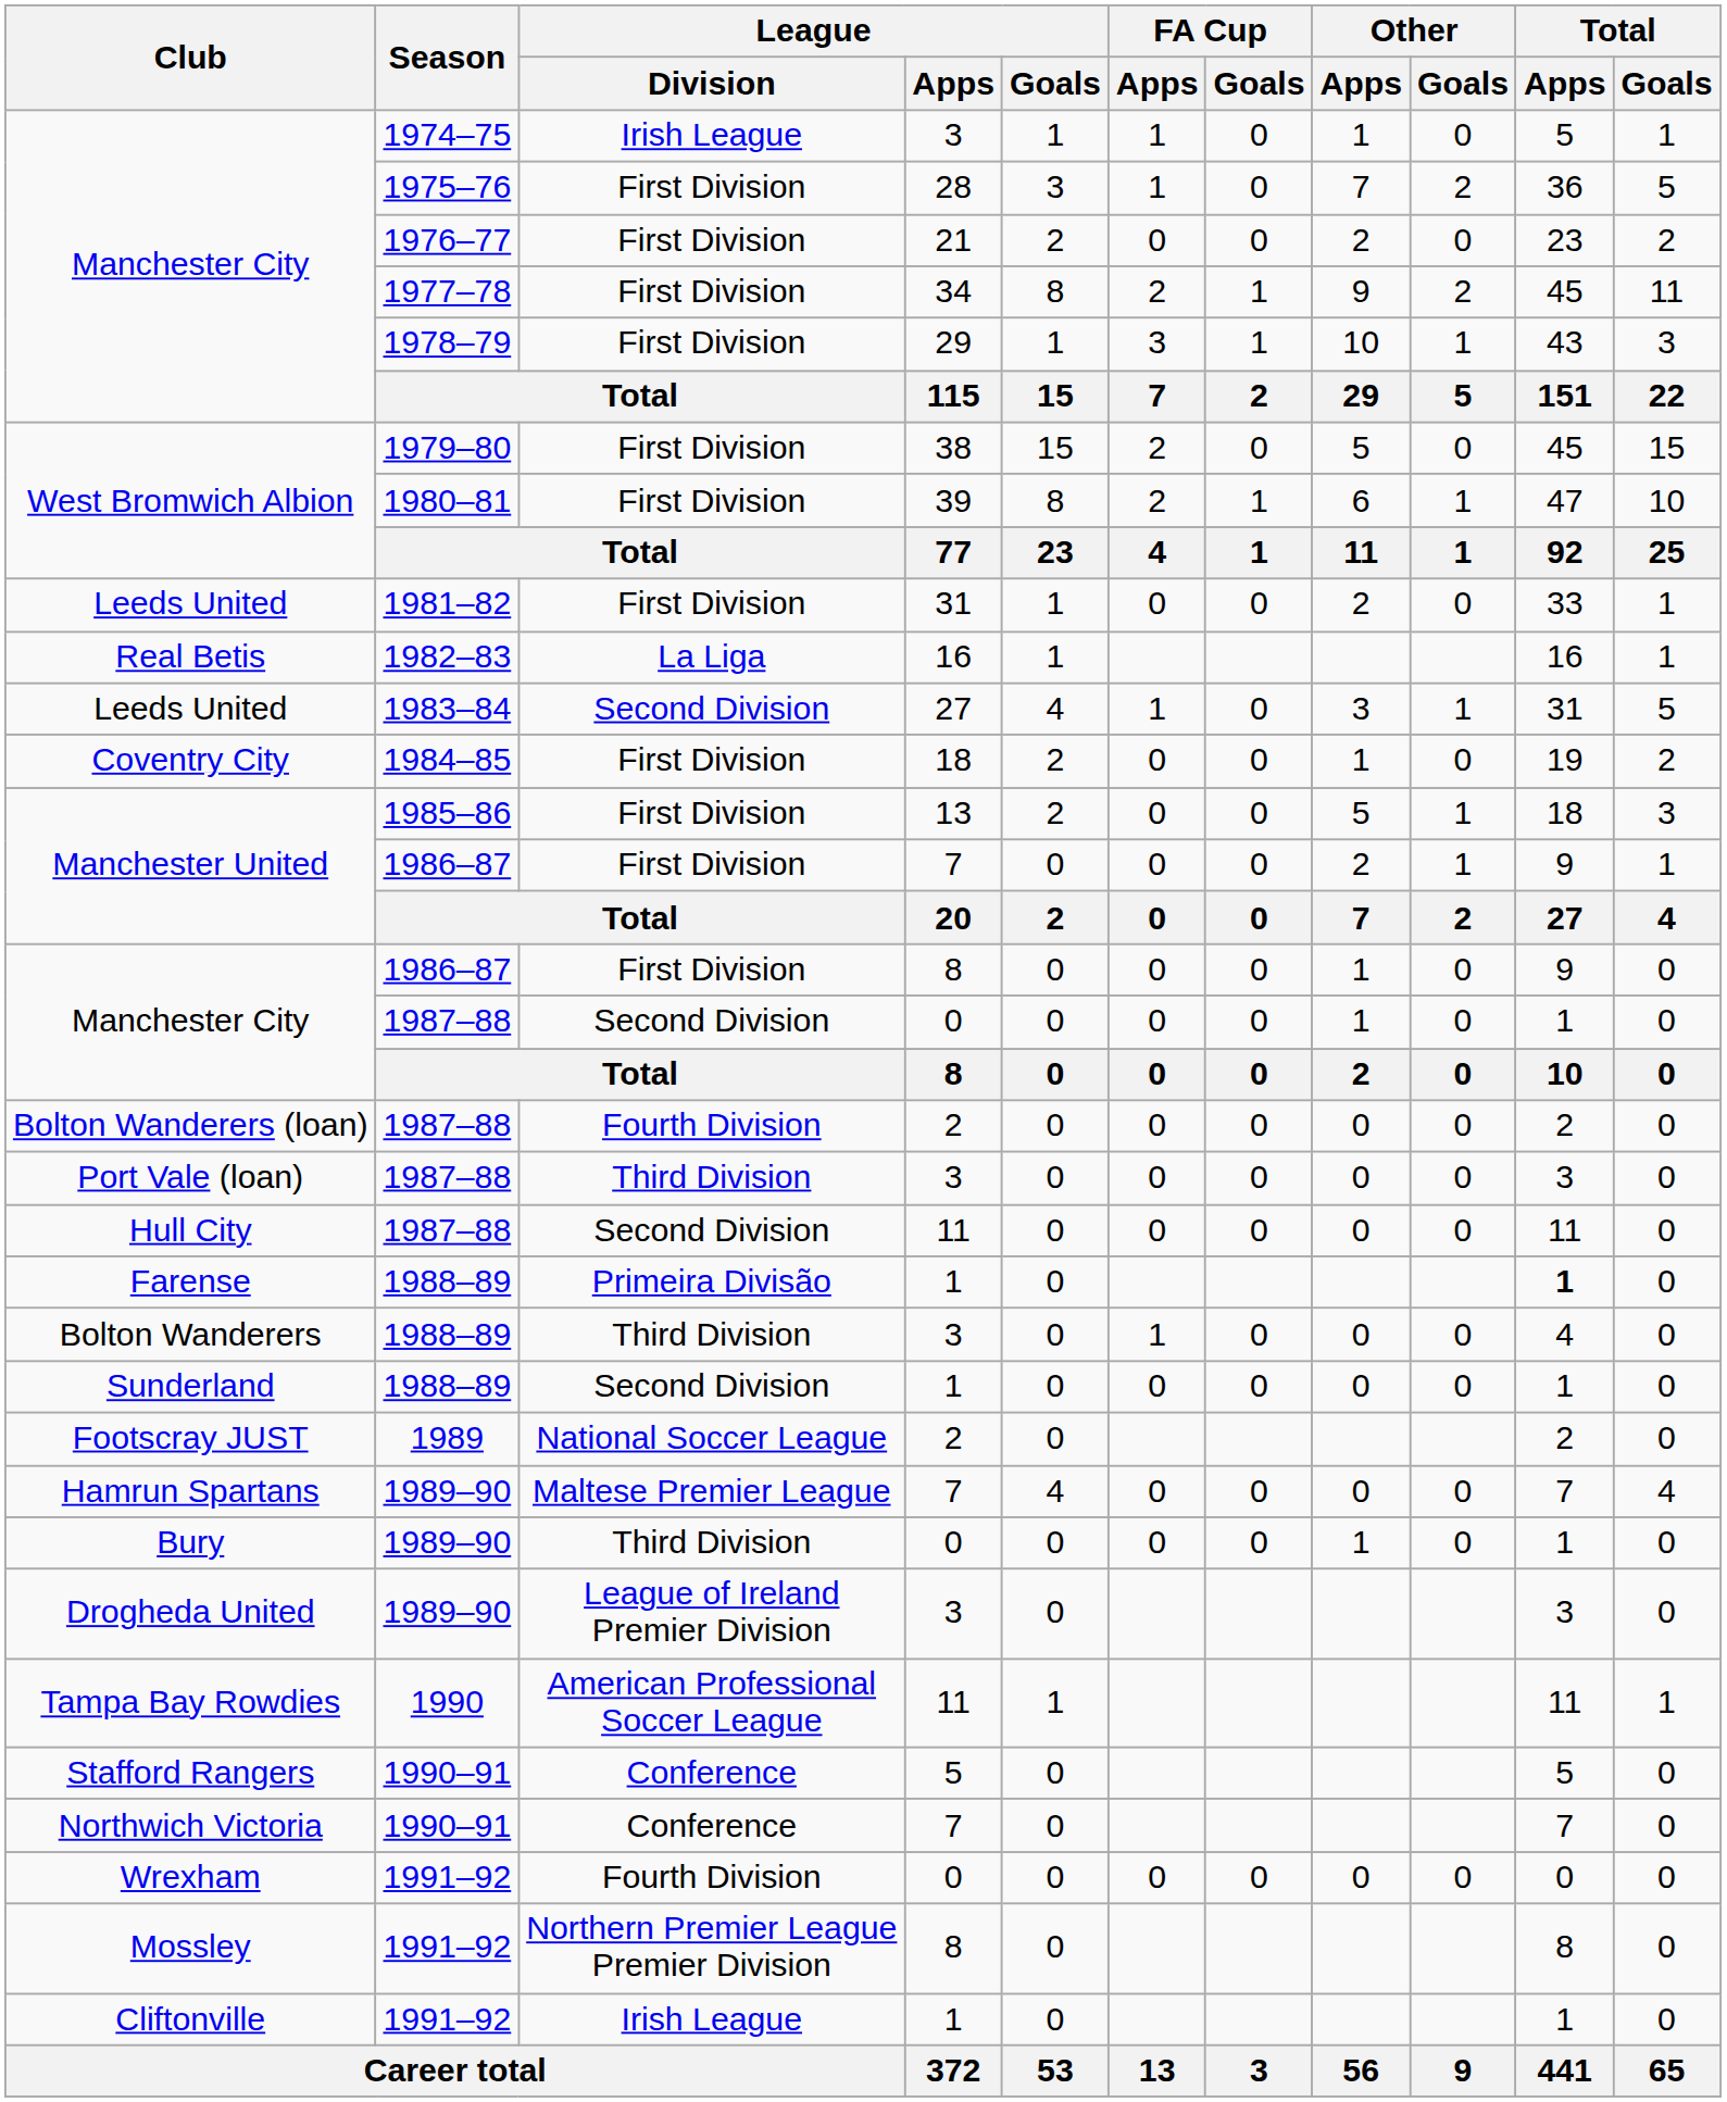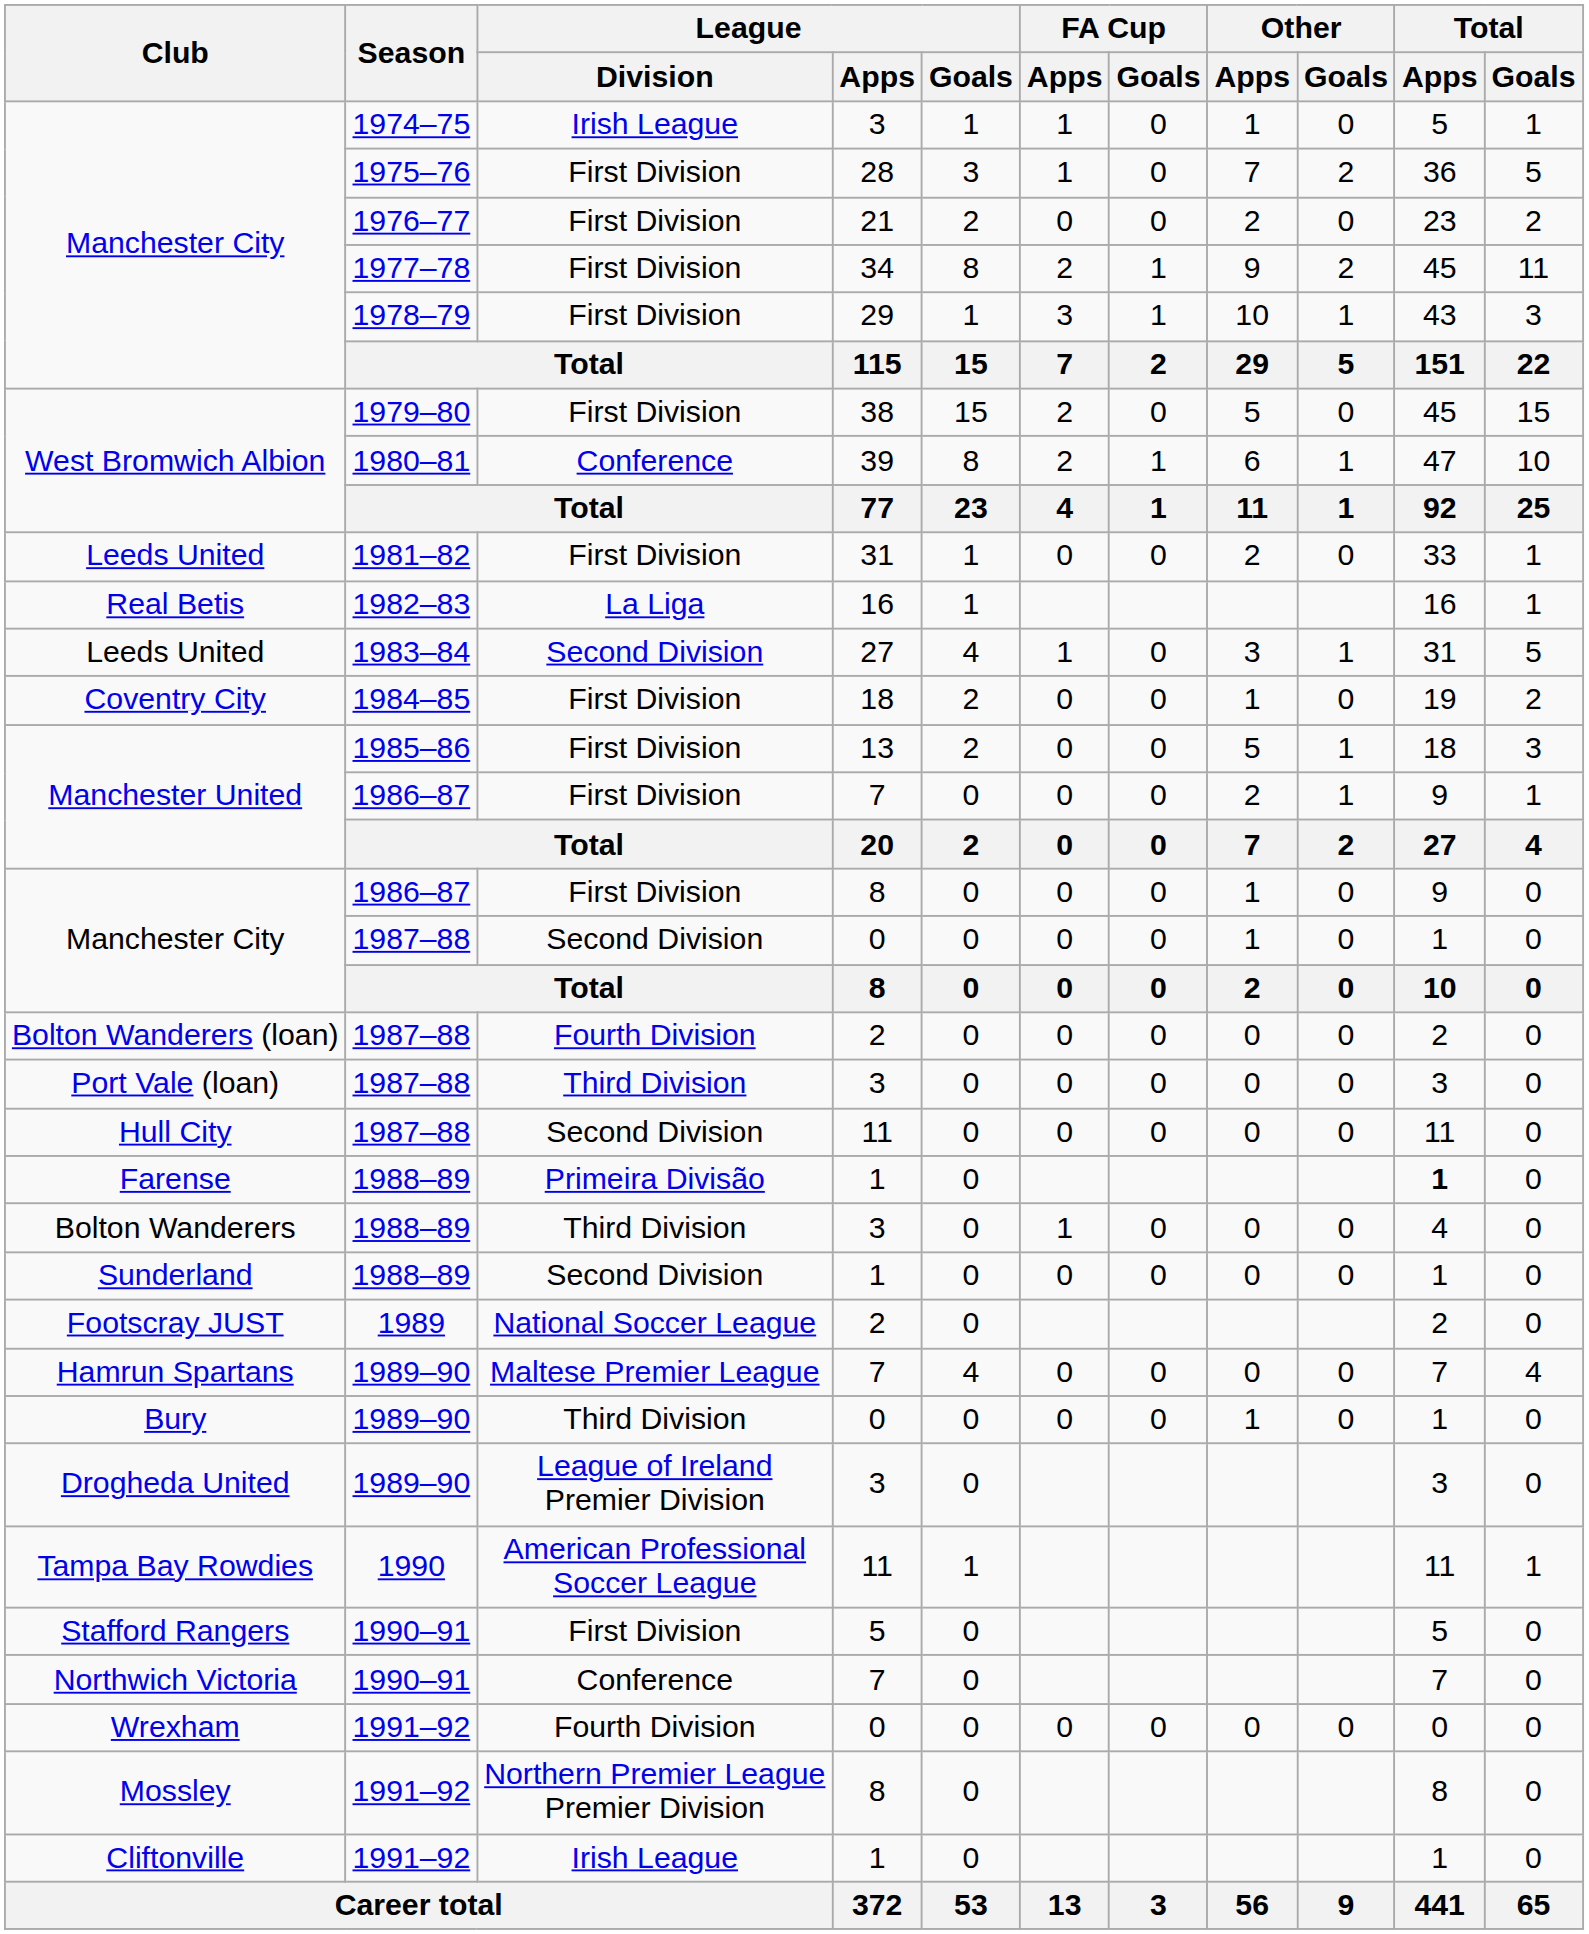 <table class="wikitable" style="text-align:center">
 <tr>
 <th rowspan="2">Club</th>
 <th rowspan="2">Season</th>
 <th colspan="3">League</th>
 <th colspan="2">FA Cup</th>
 <th colspan="2">Other</th>
 <th colspan="2">Total</th>
 </tr>
 <tr>
 <th>Division</th>
 <th>Apps</th>
 <th>Goals</th>
 <th>Apps</th>
 <th>Goals</th>
 <th>Apps</th>
 <th>Goals</th>
 <th>Apps</th>
 <th>Goals</th>
 </tr>
 <tr>
 <td rowspan="6"><a href='#'>Manchester City</a></td>
 <td><a href='#'>1974–75</a></td>
 <td><a href='#'>Irish League</a></td>
 <td>3</td>
 <td>1</td>
 <td>1</td>
 <td>0</td>
 <td>1</td>
 <td>0</td>
 <td>5</td>
 <td>1</td>
 </tr>
 <tr>
 <td><a href='#'>1975–76</a></td>
 <td>First Division</td>
 <td>28</td>
 <td>3</td>
 <td>1</td>
 <td>0</td>
 <td>7</td>
 <td>2</td>
 <td>36</td>
 <td>5</td>
 </tr>
 <tr>
 <td><a href='#'>1976–77</a></td>
 <td>First Division</td>
 <td>21</td>
 <td>2</td>
 <td>0</td>
 <td>0</td>
 <td>2</td>
 <td>0</td>
 <td>23</td>
 <td>2</td>
 </tr>
 <tr>
 <td><a href='#'>1977–78</a></td>
 <td>First Division</td>
 <td>34</td>
 <td>8</td>
 <td>2</td>
 <td>1</td>
 <td>9</td>
 <td>2</td>
 <td>45</td>
 <td>11</td>
 </tr>
 <tr>
 <td><a href='#'>1978–79</a></td>
 <td>First Division</td>
 <td>29</td>
 <td>1</td>
 <td>3</td>
 <td>1</td>
 <td>10</td>
 <td>1</td>
 <td>43</td>
 <td>3</td>
 </tr>
 <tr>
 <th colspan="2">Total</th>
 <th>115</th>
 <th>15</th>
 <th>7</th>
 <th>2</th>
 <th>29</th>
 <th>5</th>
 <th>151</th>
 <th>22</th>
 </tr>
 <tr>
 <td rowspan="3"><a href='#'>West Bromwich Albion</a></td>
 <td><a href='#'>1979–80</a></td>
 <td>First Division</td>
 <td>38</td>
 <td>15</td>
 <td>2</td>
 <td>0</td>
 <td>5</td>
 <td>0</td>
 <td>45</td>
 <td>15</td>
 </tr>
 <tr>
 <td><a href='#'>1980–81</a></td>
-<td>First Division</td>
+<td><a href='#'>Conference</a></td>
 <td>39</td>
 <td>8</td>
 <td>2</td>
 <td>1</td>
 <td>6</td>
 <td>1</td>
 <td>47</td>
 <td>10</td>
 </tr>
 <tr>
 <th colspan="2">Total</th>
 <th>77</th>
 <th>23</th>
 <th>4</th>
 <th>1</th>
 <th>11</th>
 <th>1</th>
 <th>92</th>
 <th>25</th>
 </tr>
 <tr>
 <td><a href='#'>Leeds United</a></td>
 <td><a href='#'>1981–82</a></td>
 <td>First Division</td>
 <td>31</td>
 <td>1</td>
 <td>0</td>
 <td>0</td>
 <td>2</td>
 <td>0</td>
 <td>33</td>
 <td>1</td>
 </tr>
 <tr>
 <td><a href='#'>Real Betis</a></td>
 <td><a href='#'>1982–83</a></td>
 <td><a href='#'>La Liga</a></td>
 <td>16</td>
 <td>1</td>
 <td></td>
 <td></td>
 <td></td>
 <td></td>
 <td>16</td>
 <td>1</td>
 </tr>
 <tr>
 <td>Leeds United</td>
 <td><a href='#'>1983–84</a></td>
 <td><a href='#'>Second Division</a></td>
 <td>27</td>
 <td>4</td>
 <td>1</td>
 <td>0</td>
 <td>3</td>
 <td>1</td>
 <td>31</td>
 <td>5</td>
 </tr>
 <tr>
 <td><a href='#'>Coventry City</a></td>
 <td><a href='#'>1984–85</a></td>
 <td>First Division</td>
 <td>18</td>
 <td>2</td>
 <td>0</td>
 <td>0</td>
 <td>1</td>
 <td>0</td>
 <td>19</td>
 <td>2</td>
 </tr>
 <tr>
 <td rowspan="3"><a href='#'>Manchester United</a></td>
 <td><a href='#'>1985–86</a></td>
 <td>First Division</td>
 <td>13</td>
 <td>2</td>
 <td>0</td>
 <td>0</td>
 <td>5</td>
 <td>1</td>
 <td>18</td>
 <td>3</td>
 </tr>
 <tr>
 <td><a href='#'>1986–87</a></td>
 <td>First Division</td>
 <td>7</td>
 <td>0</td>
 <td>0</td>
 <td>0</td>
 <td>2</td>
 <td>1</td>
 <td>9</td>
 <td>1</td>
 </tr>
 <tr>
 <th colspan="2">Total</th>
 <th>20</th>
 <th>2</th>
 <th>0</th>
 <th>0</th>
 <th>7</th>
 <th>2</th>
 <th>27</th>
 <th>4</th>
 </tr>
 <tr>
 <td rowspan="3">Manchester City</td>
 <td><a href='#'>1986–87</a></td>
 <td>First Division</td>
 <td>8</td>
 <td>0</td>
 <td>0</td>
 <td>0</td>
 <td>1</td>
 <td>0</td>
 <td>9</td>
 <td>0</td>
 </tr>
 <tr>
 <td><a href='#'>1987–88</a></td>
 <td>Second Division</td>
 <td>0</td>
 <td>0</td>
 <td>0</td>
 <td>0</td>
 <td>1</td>
 <td>0</td>
 <td>1</td>
 <td>0</td>
 </tr>
 <tr>
 <th colspan="2">Total</th>
 <th>8</th>
 <th>0</th>
 <th>0</th>
 <th>0</th>
 <th>2</th>
 <th>0</th>
 <th>10</th>
 <th>0</th>
 </tr>
 <tr>
 <td><a href='#'>Bolton Wanderers</a> (loan)</td>
 <td><a href='#'>1987–88</a></td>
 <td><a href='#'>Fourth Division</a></td>
 <td>2</td>
 <td>0</td>
 <td>0</td>
 <td>0</td>
 <td>0</td>
 <td>0</td>
 <td>2</td>
 <td>0</td>
 </tr>
 <tr>
 <td><a href='#'>Port Vale</a> (loan)</td>
 <td><a href='#'>1987–88</a></td>
 <td><a href='#'>Third Division</a></td>
 <td>3</td>
 <td>0</td>
 <td>0</td>
 <td>0</td>
 <td>0</td>
 <td>0</td>
 <td>3</td>
 <td>0</td>
 </tr>
 <tr>
 <td><a href='#'>Hull City</a></td>
 <td><a href='#'>1987–88</a></td>
 <td>Second Division</td>
 <td>11</td>
 <td>0</td>
 <td>0</td>
 <td>0</td>
 <td>0</td>
 <td>0</td>
 <td>11</td>
 <td>0</td>
 </tr>
 <tr>
 <td><a href='#'>Farense</a></td>
 <td><a href='#'>1988–89</a></td>
 <td><a href='#'>Primeira Divisão</a></td>
 <td>1</td>
 <td>0</td>
 <td></td>
 <td></td>
 <td></td>
 <td></td>
 <td><strong>1</strong></td>
 <td>0</td>
 </tr>
 <tr>
 <td>Bolton Wanderers</td>
 <td><a href='#'>1988–89</a></td>
 <td>Third Division</td>
 <td>3</td>
 <td>0</td>
 <td>1</td>
 <td>0</td>
 <td>0</td>
 <td>0</td>
 <td>4</td>
 <td>0</td>
 </tr>
 <tr>
 <td><a href='#'>Sunderland</a></td>
 <td><a href='#'>1988–89</a></td>
 <td>Second Division</td>
 <td>1</td>
 <td>0</td>
 <td>0</td>
 <td>0</td>
 <td>0</td>
 <td>0</td>
 <td>1</td>
 <td>0</td>
 </tr>
 <tr>
 <td><a href='#'>Footscray JUST</a></td>
 <td><a href='#'>1989</a></td>
 <td><a href='#'>National Soccer League</a></td>
 <td>2</td>
 <td>0</td>
 <td></td>
 <td></td>
 <td></td>
 <td></td>
 <td>2</td>
 <td>0</td>
 </tr>
 <tr>
 <td><a href='#'>Hamrun Spartans</a></td>
 <td><a href='#'>1989–90</a></td>
 <td><a href='#'>Maltese Premier League</a></td>
 <td>7</td>
 <td>4</td>
 <td>0</td>
 <td>0</td>
 <td>0</td>
 <td>0</td>
 <td>7</td>
 <td>4</td>
 </tr>
 <tr>
 <td><a href='#'>Bury</a></td>
 <td><a href='#'>1989–90</a></td>
 <td>Third Division</td>
 <td>0</td>
 <td>0</td>
 <td>0</td>
 <td>0</td>
 <td>1</td>
 <td>0</td>
 <td>1</td>
 <td>0</td>
 </tr>
 <tr>
 <td><a href='#'>Drogheda United</a></td>
 <td><a href='#'>1989–90</a></td>
 <td><a href='#'>League of Ireland</a><br>Premier Division</td>
 <td>3</td>
 <td>0</td>
 <td></td>
 <td></td>
 <td></td>
 <td></td>
 <td>3</td>
 <td>0</td>
 </tr>
 <tr>
 <td><a href='#'>Tampa Bay Rowdies</a></td>
 <td><a href='#'>1990</a></td>
 <td><a href='#'>American Professional<br>Soccer League</a></td>
 <td>11</td>
 <td>1</td>
 <td></td>
 <td></td>
 <td></td>
 <td></td>
 <td>11</td>
 <td>1</td>
 </tr>
 <tr>
 <td><a href='#'>Stafford Rangers</a></td>
 <td><a href='#'>1990–91</a></td>
-<td><a href='#'>Conference</a></td>
+<td>First Division</td>
 <td>5</td>
 <td>0</td>
 <td></td>
 <td></td>
 <td></td>
 <td></td>
 <td>5</td>
 <td>0</td>
 </tr>
 <tr>
 <td><a href='#'>Northwich Victoria</a></td>
 <td><a href='#'>1990–91</a></td>
 <td>Conference</td>
 <td>7</td>
 <td>0</td>
 <td></td>
 <td></td>
 <td></td>
 <td></td>
 <td>7</td>
 <td>0</td>
 </tr>
 <tr>
 <td><a href='#'>Wrexham</a></td>
 <td><a href='#'>1991–92</a></td>
 <td>Fourth Division</td>
 <td>0</td>
 <td>0</td>
 <td>0</td>
 <td>0</td>
 <td>0</td>
 <td>0</td>
 <td>0</td>
 <td>0</td>
 </tr>
 <tr>
 <td><a href='#'>Mossley</a></td>
 <td><a href='#'>1991–92</a></td>
 <td><a href='#'>Northern Premier League</a><br>Premier Division</td>
 <td>8</td>
 <td>0</td>
 <td></td>
 <td></td>
 <td></td>
 <td></td>
 <td>8</td>
 <td>0</td>
 </tr>
 <tr>
 <td><a href='#'>Cliftonville</a></td>
 <td><a href='#'>1991–92</a></td>
 <td><a href='#'>Irish League</a></td>
 <td>1</td>
 <td>0</td>
 <td></td>
 <td></td>
 <td></td>
 <td></td>
 <td>1</td>
 <td>0</td>
 </tr>
 <tr>
 <th colspan="3">Career total</th>
 <th>372</th>
 <th>53</th>
 <th>13</th>
 <th>3</th>
 <th>56</th>
 <th>9</th>
 <th>441</th>
 <th>65</th>
 </tr>
 </table>
